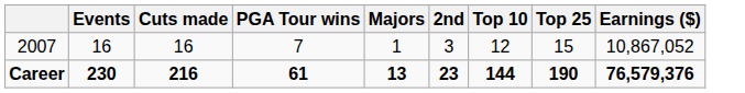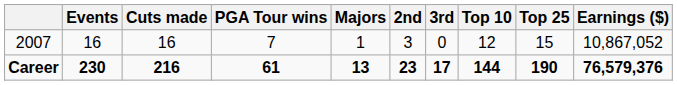 <table class=wikitable style="font-size:95%;text-align:center">
 <tr>
 <th></th>
 <th>Events</th>
 <th>Cuts made</th>
 <th>PGA Tour wins</th>
 <th>Majors</th>
 <th>2nd</th>
+<th>3rd</th>
 <th>Top 10</th>
 <th>Top 25</th>
 <th>Earnings ($)</th>
 </tr>
 <tr>
 <td>2007</td>
 <td>16</td>
 <td>16</td>
 <td>7</td>
 <td>1</td>
 <td>3</td>
+<td>0</td>
 <td>12</td>
 <td>15</td>
 <td>10,867,052</td>
 </tr>
 <tr>
 <td><strong>Career</strong></td>
 <td><strong>230</strong></td>
 <td><strong>216</strong></td>
 <td><strong>61</strong></td>
 <td><strong>13</strong></td>
 <td><strong>23</strong></td>
+<td><strong>17</strong></td>
 <td><strong>144</strong></td>
 <td><strong>190</strong></td>
 <td><strong>76,579,376</strong></td>
 </tr>
 </table>
